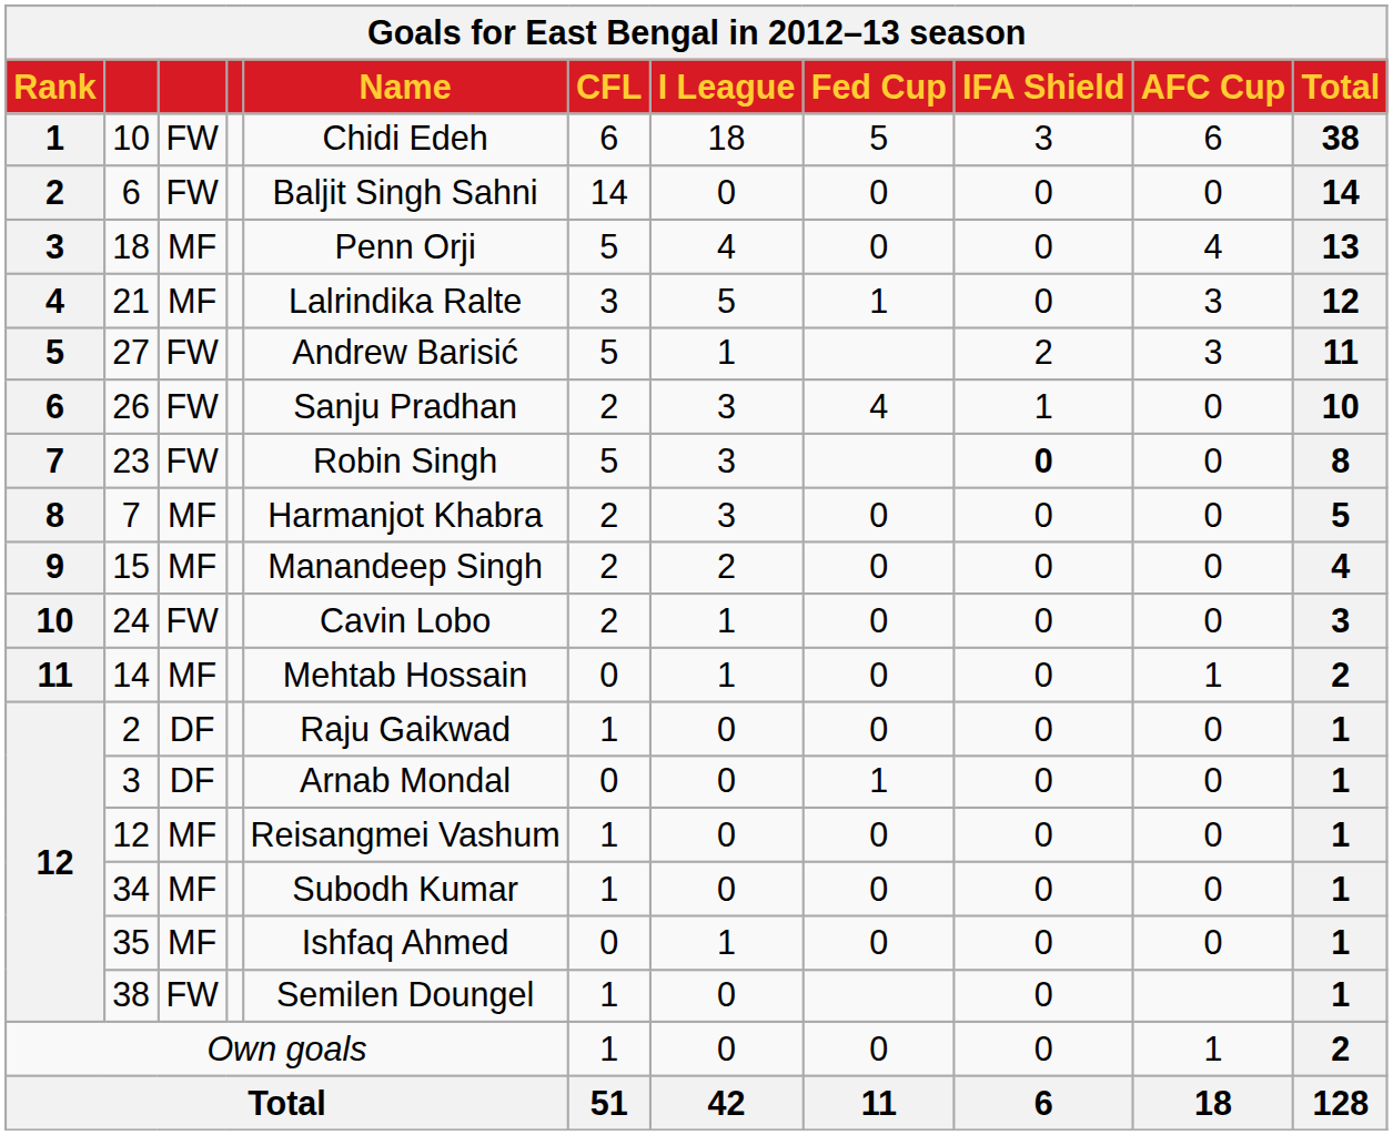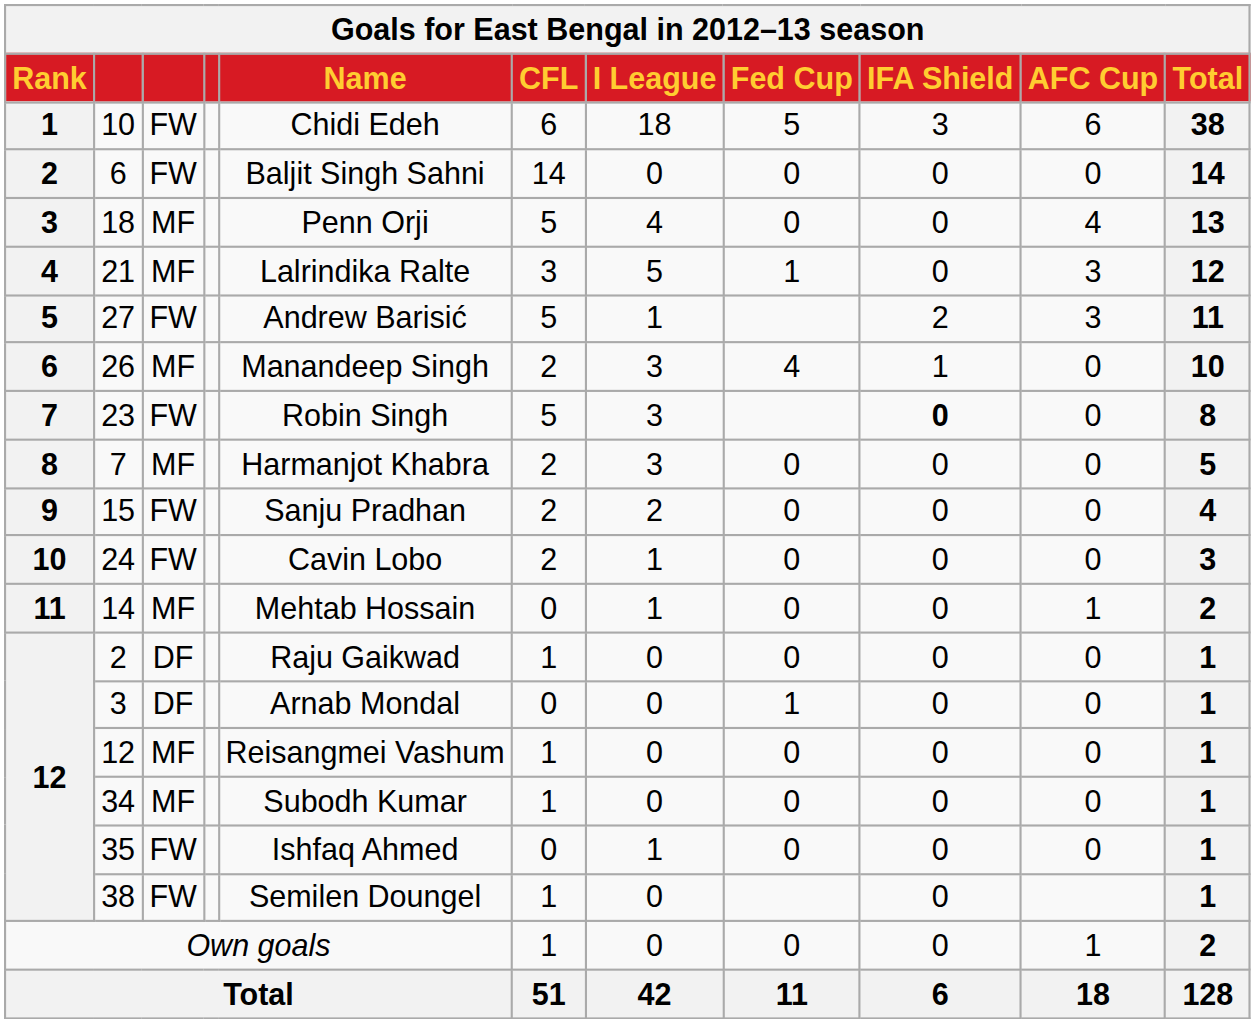 <table class="wikitable" style="text-align:center; font-size:90%">
 <tr>
 <th colspan="11">Goals for East Bengal in 2012–13 season</th>
 </tr>
 <tr>
 <th style="background:#d71a23; color:#ffcd31; text-align:center;">Rank</th>
 <th style="background:#d71a23; color:#ffcd31; text-align:center;"></th>
 <th style="background:#d71a23; color:#ffcd31; text-align:center;"></th>
 <th style="background:#d71a23; color:#ffcd31; text-align:center;"></th>
 <th style="background:#d71a23; color:#ffcd31; text-align:center;">Name</th>
 <th style="background:#d71a23; color:#ffcd31; text-align:center;">CFL</th>
 <th style="background:#d71a23; color:#ffcd31; text-align:center;">I League</th>
 <th style="background:#d71a23; color:#ffcd31; text-align:center;">Fed Cup</th>
 <th style="background:#d71a23; color:#ffcd31; text-align:center;">IFA Shield</th>
 <th style="background:#d71a23; color:#ffcd31; text-align:center;">AFC Cup</th>
 <th style="background:#d71a23; color:#ffcd31; text-align:center;">Total</th>
 </tr>
 <tr>
 <th>1</th>
 <td>10</td>
 <td>FW</td>
 <td></td>
 <td>Chidi Edeh</td>
 <td>6</td>
 <td>18</td>
 <td>5</td>
 <td>3</td>
 <td>6</td>
 <th>38</th>
 </tr>
 <tr>
 <th>2</th>
 <td>6</td>
 <td>FW</td>
 <td></td>
 <td>Baljit Singh Sahni</td>
 <td>14</td>
 <td>0</td>
 <td>0</td>
 <td>0</td>
 <td>0</td>
 <th>14</th>
 </tr>
 <tr>
 <th>3</th>
 <td>18</td>
 <td>MF</td>
 <td></td>
 <td>Penn Orji</td>
 <td>5</td>
 <td>4</td>
 <td>0</td>
 <td>0</td>
 <td>4</td>
 <th>13</th>
 </tr>
 <tr>
 <th>4</th>
 <td>21</td>
 <td>MF</td>
 <td></td>
 <td>Lalrindika Ralte</td>
 <td>3</td>
 <td>5</td>
 <td>1</td>
 <td>0</td>
 <td>3</td>
 <th>12</th>
 </tr>
 <tr>
 <th>5</th>
 <td>27</td>
 <td>FW</td>
 <td></td>
 <td>Andrew Barisić</td>
 <td>5</td>
 <td>1</td>
 <td></td>
 <td>2</td>
 <td>3</td>
 <th>11</th>
 </tr>
 <tr>
 <th>6</th>
 <td>26</td>
-<td>FW</td>
+<td>MF</td>
 <td></td>
-<td>Sanju Pradhan</td>
+<td>Manandeep Singh</td>
 <td>2</td>
 <td>3</td>
 <td>4</td>
 <td>1</td>
 <td>0</td>
 <th>10</th>
 </tr>
 <tr>
 <th>7</th>
 <td>23</td>
 <td>FW</td>
 <td></td>
 <td>Robin Singh</td>
 <td>5</td>
 <td>3</td>
 <td></td>
 <td><strong>0</strong></td>
 <td>0</td>
 <th>8</th>
 </tr>
 <tr>
 <th>8</th>
 <td>7</td>
 <td>MF</td>
 <td></td>
 <td>Harmanjot Khabra</td>
 <td>2</td>
 <td>3</td>
 <td>0</td>
 <td>0</td>
 <td>0</td>
 <th>5</th>
 </tr>
 <tr>
 <th>9</th>
 <td>15</td>
-<td>MF</td>
+<td>FW</td>
 <td></td>
-<td>Manandeep Singh</td>
+<td>Sanju Pradhan</td>
 <td>2</td>
 <td>2</td>
 <td>0</td>
 <td>0</td>
 <td>0</td>
 <th>4</th>
 </tr>
 <tr>
 <th>10</th>
 <td>24</td>
 <td>FW</td>
 <td></td>
 <td>Cavin Lobo</td>
 <td>2</td>
 <td>1</td>
 <td>0</td>
 <td>0</td>
 <td>0</td>
 <th>3</th>
 </tr>
 <tr>
 <th>11</th>
 <td>14</td>
 <td>MF</td>
 <td></td>
 <td>Mehtab Hossain</td>
 <td>0</td>
 <td>1</td>
 <td>0</td>
 <td>0</td>
 <td>1</td>
 <th>2</th>
 </tr>
 <tr>
 <th rowspan="6">12</th>
 <td>2</td>
 <td>DF</td>
 <td></td>
 <td>Raju Gaikwad</td>
 <td>1</td>
 <td>0</td>
 <td>0</td>
 <td>0</td>
 <td>0</td>
 <th>1</th>
 </tr>
 <tr>
 <td>3</td>
 <td>DF</td>
 <td></td>
 <td>Arnab Mondal</td>
 <td>0</td>
 <td>0</td>
 <td>1</td>
 <td>0</td>
 <td>0</td>
 <th>1</th>
 </tr>
 <tr>
 <td>12</td>
 <td>MF</td>
 <td></td>
 <td>Reisangmei Vashum</td>
 <td>1</td>
 <td>0</td>
 <td>0</td>
 <td>0</td>
 <td>0</td>
 <th>1</th>
 </tr>
 <tr>
 <td>34</td>
 <td>MF</td>
 <td></td>
 <td>Subodh Kumar</td>
 <td>1</td>
 <td>0</td>
 <td>0</td>
 <td>0</td>
 <td>0</td>
 <th>1</th>
 </tr>
 <tr>
 <td>35</td>
-<td>MF</td>
+<td>FW</td>
 <td></td>
 <td>Ishfaq Ahmed</td>
 <td>0</td>
 <td>1</td>
 <td>0</td>
 <td>0</td>
 <td>0</td>
 <th>1</th>
 </tr>
 <tr>
 <td>38</td>
 <td>FW</td>
 <td></td>
 <td>Semilen Doungel</td>
 <td>1</td>
 <td>0</td>
 <td></td>
 <td>0</td>
 <td></td>
 <th>1</th>
 </tr>
 <tr>
 <td colspan="5"><em>Own goals</em></td>
 <td>1</td>
 <td>0</td>
 <td>0</td>
 <td>0</td>
 <td>1</td>
 <th>2</th>
 </tr>
 <tr>
 <th colspan="5">Total</th>
 <th>51</th>
 <th>42</th>
 <th>11</th>
 <th>6</th>
 <th>18</th>
 <th>128</th>
 </tr>
 </table>
